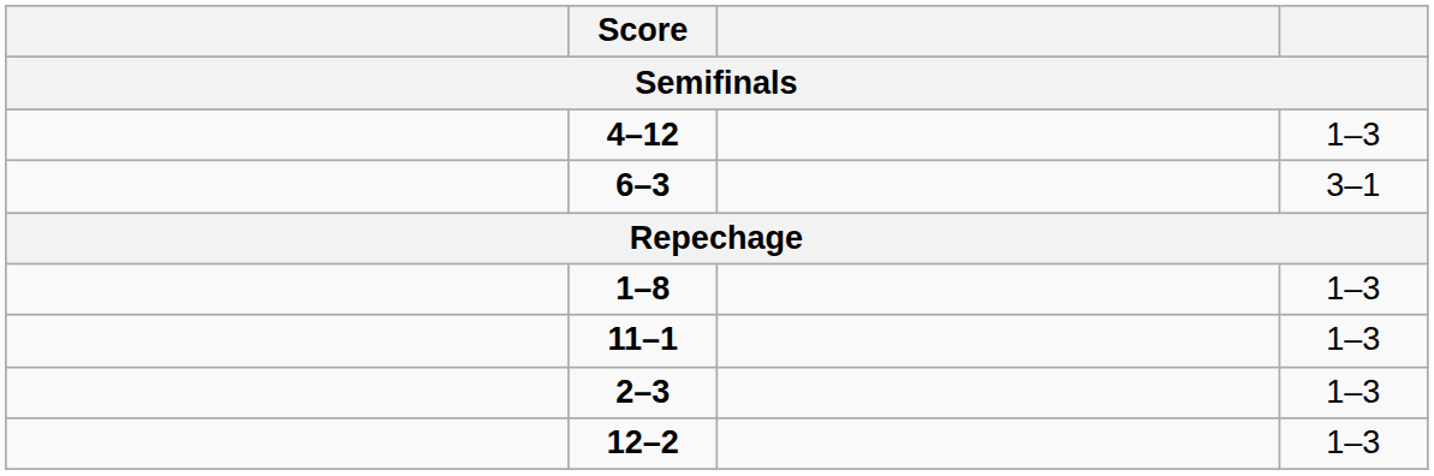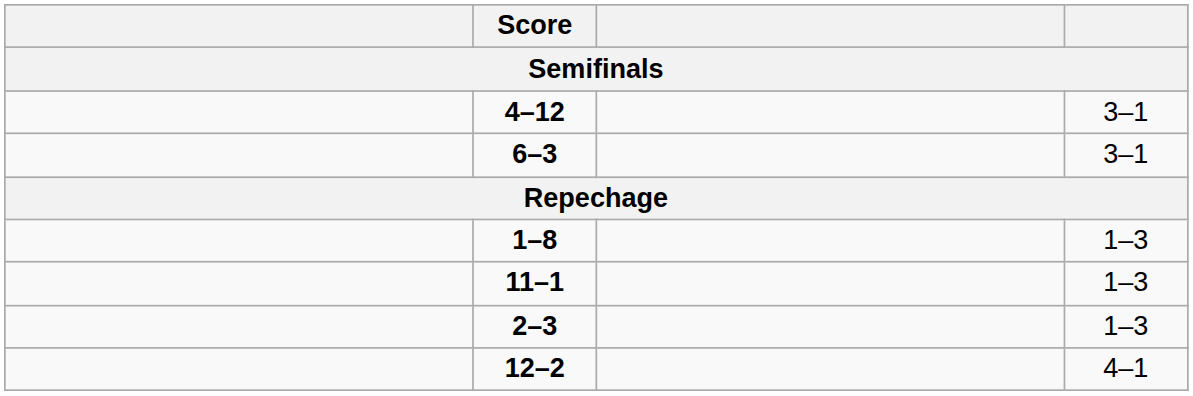 <table class="wikitable" style="text-align: left;">
 <tr>
 <th align="right" width="270"></th>
 <th width="65">Score</th>
 <th align="left" width="270"></th>
 <th width="65"></th>
 </tr>
 <tr>
 <th colspan=4>Semifinals</th>
 </tr>
 <tr>
 <td></td>
 <td align="center"><strong>4–12</strong></td>
 <td><strong></strong></td>
-<td align=center>1–3 <strong></strong></td>
+<td align=center>3–1 <strong></strong></td>
 </tr>
 <tr>
 <td><strong></strong></td>
 <td align="center"><strong>6–3</strong></td>
 <td></td>
 <td align=center>3–1 <strong></strong></td>
 </tr>
 <tr>
 <th colspan=4>Repechage</th>
 </tr>
 <tr>
 <td></td>
 <td align="center"><strong>1–8</strong></td>
 <td><strong></strong></td>
 <td align=center>1–3 <strong></strong></td>
 </tr>
 <tr>
 <td><strong></strong></td>
 <td align="center"><strong>11–1</strong></td>
 <td></td>
 <td align=center>1–3 <strong></strong></td>
 </tr>
 <tr>
 <td></td>
 <td align="center"><strong>2–3</strong></td>
 <td><strong></strong></td>
 <td align=center>1–3 <strong></strong></td>
 </tr>
 <tr>
 <td><strong></strong></td>
 <td align="center"><strong>12–2</strong></td>
 <td></td>
-<td align=center>1–3 <strong></strong></td>
+<td align=center>4–1 <strong></strong></td>
 </tr>
 </table>
